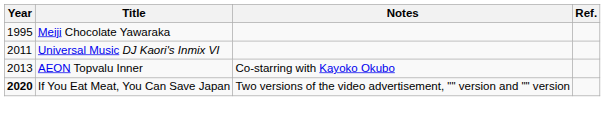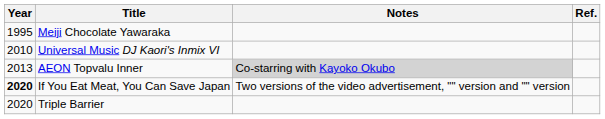 <table class="wikitable">
 <tr>
 <th>Year</th>
 <th>Title</th>
 <th>Notes</th>
 <th>Ref.</th>
 </tr>
 <tr>
 <td>1995</td>
 <td><a href='#'>Meiji</a> Chocolate Yawaraka</td>
 <td></td>
 <td></td>
 </tr>
 <tr>
-<td>2011</td>
+<td>2010</td>
 <td><a href='#'>Universal Music</a> <em>DJ Kaori's Inmix VI</em></td>
 <td></td>
 <td></td>
 </tr>
 <tr>
 <td>2013</td>
 <td><a href='#'>AEON</a> Topvalu Inner</td>
-<td>Co-starring with <a href='#'>Kayoko Okubo</a></td>
+<td style="background: lightgrey;">Co-starring with <a href='#'>Kayoko Okubo</a></td>
 <td></td>
 </tr>
 <tr>
 <td><strong>2020</strong></td>
 <td>If You Eat Meat, You Can Save Japan</td>
 <td>Two versions of the video advertisement, "" version and "" version</td>
 <td></td>
 </tr>
+<tr>
+<td>2020</td>
+<td>Triple Barrier</td>
+<td></td>
+<td></td>
+</tr>
 </table>
